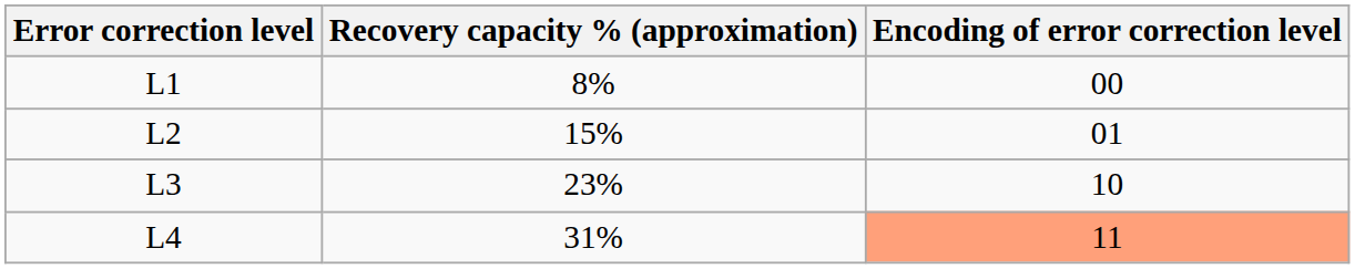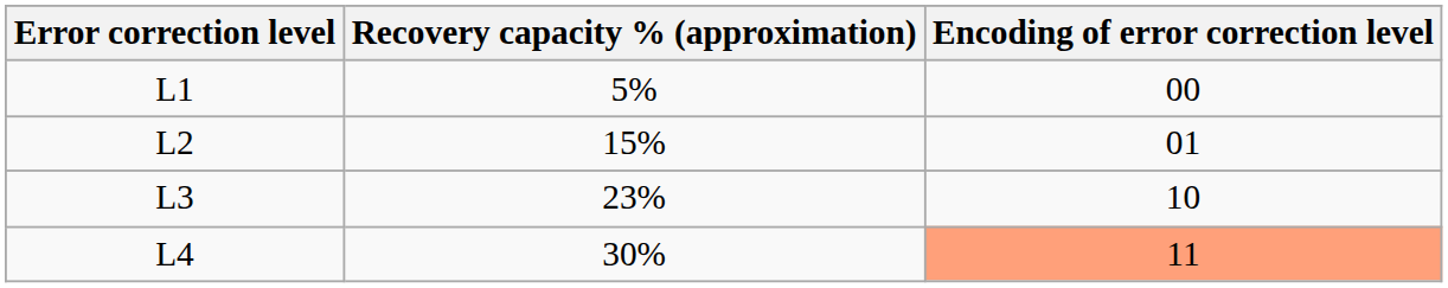 <table class="wikitable" border="1" style="text-align:center">
 <tr>
 <th>Error correction level</th>
 <th>Recovery capacity % (approximation)</th>
 <th>Encoding of error correction level</th>
 </tr>
 <tr>
 <td>L1</td>
-<td>8%</td>
+<td>5%</td>
 <td>00</td>
 </tr>
 <tr>
 <td>L2</td>
 <td>15%</td>
 <td>01</td>
 </tr>
 <tr>
 <td>L3</td>
 <td>23%</td>
 <td>10</td>
 </tr>
 <tr>
 <td>L4</td>
-<td>31%</td>
+<td>30%</td>
 <td style="background: lightsalmon;">11</td>
 </tr>
 </table>
